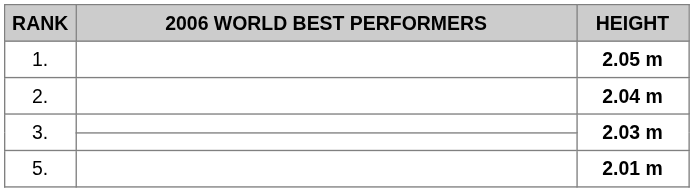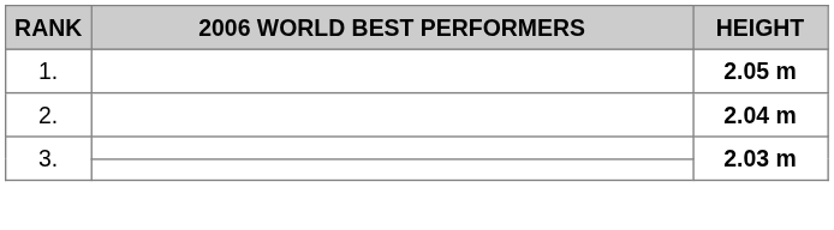 <table border="1" cellspacing="2" cellpadding="5" style="border-collapse: collapse; font-size: 90%;">
 <tr style="background:#ccc;">
 <th>RANK</th>
 <th style="text-align:center; width:25em;">2006 WORLD BEST PERFORMERS</th>
 <th style="text-align:center; width:5em;">HEIGHT</th>
 </tr>
 <tr>
 <td style="text-align:center;">1.</td>
 <td></td>
 <td style="text-align:center;"><strong>2.05 m</strong></td>
 </tr>
 <tr>
 <td style="text-align:center;">2.</td>
 <td></td>
 <td style="text-align:center;"><strong>2.04 m</strong></td>
 </tr>
 <tr>
 <td rowspan="2" style="text-align:center;">3.</td>
 <td></td>
 <td rowspan="2" style="text-align:center;"><strong>2.03 m</strong></td>
 </tr>
 <tr>
 <td></td>
 </tr>
-<tr>
-<td style="text-align:center;">5.</td>
-<td></td>
-<td style="text-align:center;"><strong>2.01 m</strong></td>
-</tr>
 </table>
